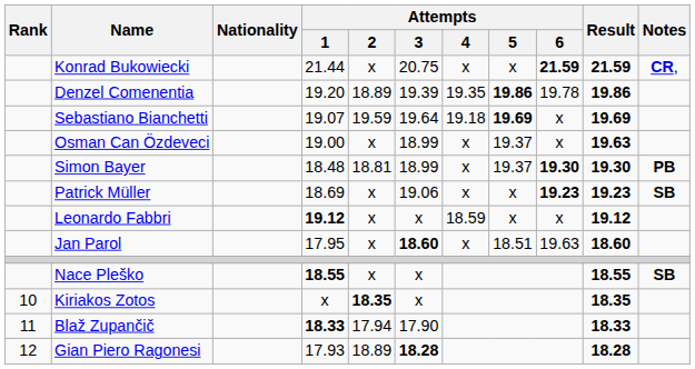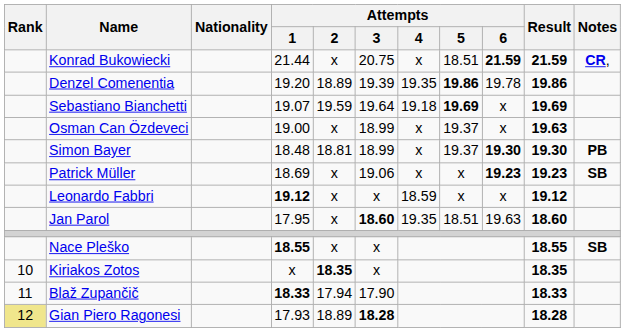 <table class="wikitable sortable" style="text-align:center">
 <tr>
 <th rowspan=2>Rank</th>
 <th rowspan=2>Name</th>
 <th rowspan=2>Nationality</th>
 <th colspan=6>Attempts</th>
 <th rowspan=2>Result</th>
 <th rowspan=2>Notes</th>
 </tr>
 <tr>
 <th>1</th>
 <th>2</th>
 <th>3</th>
 <th>4</th>
 <th>5</th>
 <th>6</th>
 </tr>
 <tr>
 <td></td>
 <td align=left><a href='#'>Konrad Bukowiecki</a></td>
 <td align=left></td>
 <td>21.44</td>
 <td>x</td>
 <td>20.75</td>
 <td>x</td>
-<td>x</td>
+<td>18.51</td>
 <td><strong>21.59</strong></td>
 <td><strong>21.59</strong></td>
 <td><strong><a href='#'>CR</a></strong>, <strong></strong></td>
 </tr>
 <tr>
 <td></td>
 <td align=left><a href='#'>Denzel Comenentia</a></td>
 <td align=left></td>
 <td>19.20</td>
 <td>18.89</td>
 <td>19.39</td>
 <td>19.35</td>
 <td><strong>19.86</strong></td>
 <td>19.78</td>
 <td><strong>19.86</strong></td>
 <td></td>
 </tr>
 <tr>
 <td></td>
 <td align=left><a href='#'>Sebastiano Bianchetti</a></td>
 <td align=left></td>
 <td>19.07</td>
 <td>19.59</td>
 <td>19.64</td>
 <td>19.18</td>
 <td><strong>19.69</strong></td>
 <td>x</td>
 <td><strong>19.69</strong></td>
 <td></td>
 </tr>
 <tr>
 <td></td>
 <td align=left><a href='#'>Osman Can Özdeveci</a></td>
 <td align=left></td>
 <td>19.00</td>
 <td>x</td>
 <td>18.99</td>
 <td>x</td>
 <td>19.37</td>
 <td>x</td>
 <td><strong>19.63</strong></td>
 <td></td>
 </tr>
 <tr>
 <td></td>
 <td align=left><a href='#'>Simon Bayer</a></td>
 <td align=left></td>
 <td>18.48</td>
 <td>18.81</td>
 <td>18.99</td>
 <td>x</td>
 <td>19.37</td>
 <td><strong>19.30</strong></td>
 <td><strong>19.30</strong></td>
 <td><strong>PB</strong></td>
 </tr>
 <tr>
 <td></td>
 <td align=left><a href='#'>Patrick Müller</a></td>
 <td align=left></td>
 <td>18.69</td>
 <td>x</td>
 <td>19.06</td>
 <td>x</td>
 <td>x</td>
 <td><strong>19.23</strong></td>
 <td><strong>19.23</strong></td>
 <td><strong>SB</strong></td>
 </tr>
 <tr>
 <td></td>
 <td align=left><a href='#'>Leonardo Fabbri</a></td>
 <td align=left></td>
 <td><strong>19.12</strong></td>
 <td>x</td>
 <td>x</td>
 <td>18.59</td>
 <td>x</td>
 <td>x</td>
 <td><strong>19.12</strong></td>
 <td></td>
 </tr>
 <tr>
 <td></td>
 <td align=left><a href='#'>Jan Parol</a></td>
 <td align=left></td>
 <td>17.95</td>
 <td>x</td>
 <td><strong>18.60</strong></td>
-<td>x</td>
+<td>19.35</td>
 <td>18.51</td>
 <td>19.63</td>
 <td><strong>18.60</strong></td>
 <td></td>
 </tr>
 <tr>
 <td colspan=11 bgcolor=lightgray></td>
 </tr>
 <tr>
 <td></td>
 <td align=left><a href='#'>Nace Pleško</a></td>
 <td align=left></td>
 <td><strong>18.55</strong></td>
 <td>x</td>
 <td>x</td>
 <td colspan=3></td>
 <td><strong>18.55</strong></td>
 <td><strong>SB</strong></td>
 </tr>
 <tr>
 <td>10</td>
 <td align=left><a href='#'>Kiriakos Zotos</a></td>
 <td align=left></td>
 <td>x</td>
 <td><strong>18.35</strong></td>
 <td>x</td>
 <td colspan=3></td>
 <td><strong>18.35</strong></td>
 <td></td>
 </tr>
 <tr>
 <td>11</td>
 <td align=left><a href='#'>Blaž Zupančič</a></td>
 <td align=left></td>
 <td><strong>18.33</strong></td>
 <td>17.94</td>
 <td>17.90</td>
 <td colspan=3></td>
 <td><strong>18.33</strong></td>
 <td></td>
 </tr>
 <tr>
-<td>12</td>
+<td style="background: khaki;">12</td>
 <td align=left><a href='#'>Gian Piero Ragonesi</a></td>
 <td align=left></td>
 <td>17.93</td>
 <td>18.89</td>
 <td><strong>18.28</strong></td>
 <td colspan=3></td>
 <td><strong>18.28</strong></td>
 <td></td>
 </tr>
 </table>
